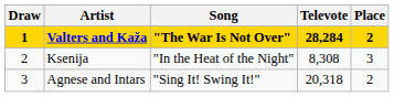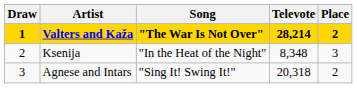 <table class="sortable wikitable" style="margin: 1em auto 1em auto; text-align:center;">
 <tr>
 <th>Draw</th>
 <th>Artist</th>
 <th>Song</th>
 <th>Televote</th>
 <th>Place</th>
 </tr>
 <tr style="font-weight:bold; background:gold;">
 <td>1</td>
 <td align="left"><a href='#'>Valters and Kaža</a></td>
 <td align="left">"The War Is Not Over"</td>
-<td>28,284</td>
+<td>28,214</td>
 <td>2</td>
 </tr>
 <tr>
 <td>2</td>
 <td align="left">Ksenija</td>
 <td align="left">"In the Heat of the Night"</td>
-<td>8,308</td>
+<td>8,348</td>
 <td>3</td>
 </tr>
 <tr>
 <td>3</td>
 <td align="left">Agnese and Intars</td>
 <td align="left">"Sing It! Swing It!"</td>
 <td>20,318</td>
 <td>2</td>
 </tr>
 </table>
